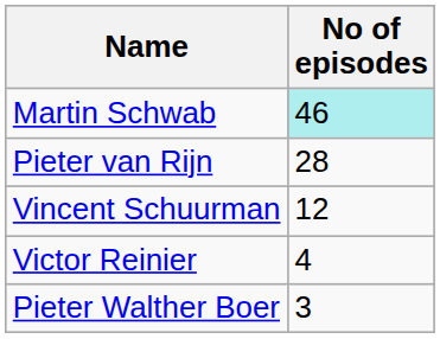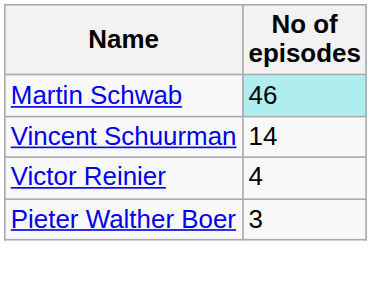 <table class="wikitable">
 <tr>
 <th>Name</th>
 <th>No of <br> episodes</th>
 </tr>
 <tr>
 <td><a href='#'>Martin Schwab</a></td>
 <td style="background: paleturquoise;">46</td>
 </tr>
 <tr>
-<td><a href='#'>Pieter van Rijn</a></td>
-<td>28</td>
-</tr>
-<tr>
 <td><a href='#'>Vincent Schuurman</a></td>
-<td>12</td>
+<td>14</td>
 </tr>
 <tr>
 <td><a href='#'>Victor Reinier</a></td>
 <td>4</td>
 </tr>
 <tr>
 <td><a href='#'>Pieter Walther Boer</a></td>
 <td>3</td>
 </tr>
 </table>
